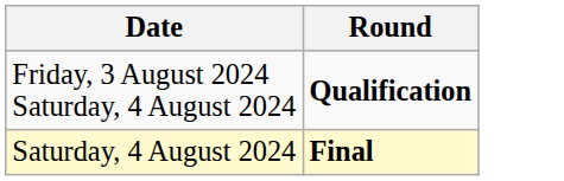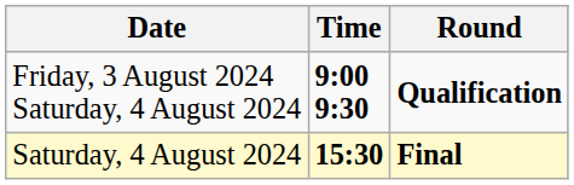 <table class="wikitable">
 <tr>
 <th>Date</th>
+<th>Time</th>
 <th>Round</th>
 </tr>
 <tr>
 <td>Friday, 3 August 2024<br>Saturday, 4 August 2024</td>
+<td><strong>9:00</strong><br><strong>9:30</strong></td>
 <td><strong>Qualification</strong></td>
 </tr>
 <tr style=background:lemonchiffon>
 <td>Saturday, 4 August 2024</td>
+<td><strong>15:30</strong></td>
 <td><strong>Final</strong></td>
 </tr>
 </table>
